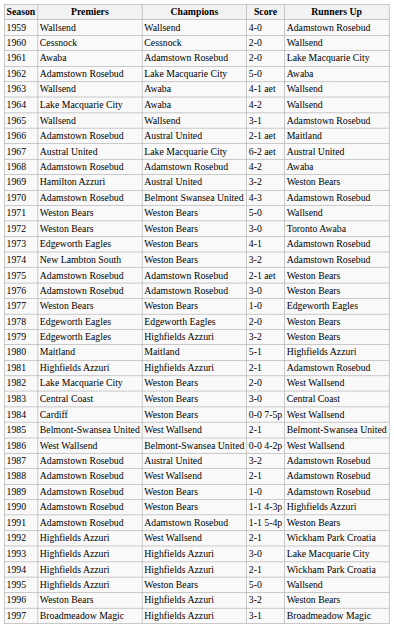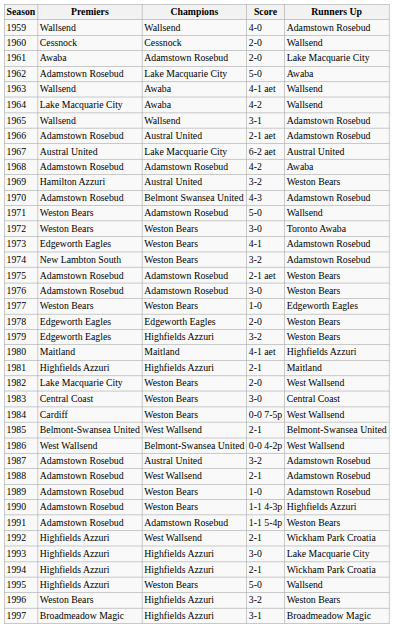 <table class="wikitable">
 <tr>
 <th>Season</th>
 <th>Premiers</th>
 <th>Champions</th>
 <th>Score</th>
 <th>Runners Up</th>
 </tr>
 <tr>
 <td>1959</td>
 <td>Wallsend</td>
 <td>Wallsend</td>
 <td>4-0</td>
 <td>Adamstown Rosebud</td>
 </tr>
 <tr>
 <td>1960</td>
 <td>Cessnock</td>
 <td>Cessnock</td>
 <td>2-0</td>
 <td>Wallsend</td>
 </tr>
 <tr>
 <td>1961</td>
 <td>Awaba</td>
 <td>Adamstown Rosebud</td>
 <td>2-0</td>
 <td>Lake Macquarie City</td>
 </tr>
 <tr>
 <td>1962</td>
 <td>Adamstown  Rosebud</td>
 <td>Lake Macquarie City</td>
 <td>5-0</td>
 <td>Awaba</td>
 </tr>
 <tr>
 <td>1963</td>
 <td>Wallsend</td>
 <td>Awaba</td>
 <td>4-1 aet</td>
 <td>Wallsend</td>
 </tr>
 <tr>
 <td>1964</td>
 <td>Lake  Macquarie City</td>
 <td>Awaba</td>
 <td>4-2</td>
 <td>Wallsend</td>
 </tr>
 <tr>
 <td>1965</td>
 <td>Wallsend</td>
 <td>Wallsend</td>
 <td>3-1</td>
 <td>Adamstown Rosebud</td>
 </tr>
 <tr>
 <td>1966</td>
 <td>Adamstown Rosebud</td>
 <td>Austral United</td>
 <td>2-1 aet</td>
-<td>Maitland</td>
+<td>Adamstown Rosebud</td>
 </tr>
 <tr>
 <td>1967</td>
 <td>Austral United</td>
 <td>Lake Macquarie City</td>
 <td>6-2 aet</td>
 <td>Austral United</td>
 </tr>
 <tr>
 <td>1968</td>
 <td>Adamstown Rosebud</td>
 <td>Adamstown Rosebud</td>
 <td>4-2</td>
 <td>Awaba</td>
 </tr>
 <tr>
 <td>1969</td>
 <td>Hamilton Azzuri</td>
 <td>Austral United</td>
 <td>3-2</td>
 <td>Weston Bears</td>
 </tr>
 <tr>
 <td>1970</td>
 <td>Adamstown  Rosebud</td>
 <td>Belmont Swansea United</td>
 <td>4-3</td>
 <td>Adamstown Rosebud</td>
 </tr>
 <tr>
 <td>1971</td>
 <td>Weston Bears</td>
-<td>Weston Bears</td>
+<td>Adamstown Rosebud</td>
 <td>5-0</td>
 <td>Wallsend</td>
 </tr>
 <tr>
 <td>1972</td>
 <td>Weston Bears</td>
 <td>Weston Bears</td>
 <td>3-0</td>
 <td>Toronto Awaba</td>
 </tr>
 <tr>
 <td>1973</td>
 <td>Edgeworth Eagles</td>
 <td>Weston Bears</td>
 <td>4-1</td>
 <td>Adamstown Rosebud</td>
 </tr>
 <tr>
 <td>1974</td>
 <td>New Lambton South</td>
 <td>Weston Bears</td>
 <td>3-2</td>
 <td>Adamstown Rosebud</td>
 </tr>
 <tr>
 <td>1975</td>
 <td>Adamstown Rosebud</td>
 <td>Adamstown Rosebud</td>
 <td>2-1 aet</td>
 <td>Weston Bears</td>
 </tr>
 <tr>
 <td>1976</td>
 <td>Adamstown Rosebud</td>
 <td>Adamstown Rosebud</td>
 <td>3-0</td>
 <td>Weston Bears</td>
 </tr>
 <tr>
 <td>1977</td>
 <td>Weston Bears</td>
 <td>Weston Bears</td>
 <td>1-0</td>
 <td>Edgeworth Eagles</td>
 </tr>
 <tr>
 <td>1978</td>
 <td>Edgeworth Eagles</td>
 <td>Edgeworth Eagles</td>
 <td>2-0</td>
 <td>Weston Bears</td>
 </tr>
 <tr>
 <td>1979</td>
 <td>Edgeworth Eagles</td>
 <td>Highfields Azzuri</td>
 <td>3-2</td>
 <td>Weston Bears</td>
 </tr>
 <tr>
 <td>1980</td>
 <td>Maitland</td>
 <td>Maitland</td>
-<td>5-1</td>
+<td>4-1 aet</td>
 <td>Highfields Azzuri</td>
 </tr>
 <tr>
 <td>1981</td>
 <td>Highfields  Azzuri</td>
 <td>Highfields Azzuri</td>
 <td>2-1</td>
-<td>Adamstown Rosebud</td>
+<td>Maitland</td>
 </tr>
 <tr>
 <td>1982</td>
 <td>Lake  Macquarie City</td>
 <td>Weston Bears</td>
 <td>2-0</td>
 <td>West Wallsend</td>
 </tr>
 <tr>
 <td>1983</td>
 <td>Central  Coast</td>
 <td>Weston Bears</td>
 <td>3-0</td>
 <td>Central Coast</td>
 </tr>
 <tr>
 <td>1984</td>
 <td>Cardiff</td>
 <td>Weston Bears</td>
 <td>0-0 7-5p</td>
 <td>West Wallsend</td>
 </tr>
 <tr>
 <td>1985</td>
 <td>Belmont-Swansea  United</td>
 <td>West Wallsend</td>
 <td>2-1</td>
 <td>Belmont-Swansea  United</td>
 </tr>
 <tr>
 <td>1986</td>
 <td>West  Wallsend</td>
 <td>Belmont-Swansea  United</td>
 <td>0-0 4-2p</td>
 <td>West Wallsend</td>
 </tr>
 <tr>
 <td>1987</td>
 <td>Adamstown  Rosebud</td>
 <td>Austral United</td>
 <td>3-2</td>
 <td>Adamstown Rosebud</td>
 </tr>
 <tr>
 <td>1988</td>
 <td>Adamstown  Rosebud</td>
 <td>West Wallsend</td>
 <td>2-1</td>
 <td>Adamstown Rosebud</td>
 </tr>
 <tr>
 <td>1989</td>
 <td>Adamstown  Rosebud</td>
 <td>Weston Bears</td>
 <td>1-0</td>
 <td>Adamstown Rosebud</td>
 </tr>
 <tr>
 <td>1990</td>
 <td>Adamstown  Rosebud</td>
 <td>Weston Bears</td>
 <td>1-1 4-3p</td>
 <td>Highfields Azzuri</td>
 </tr>
 <tr>
 <td>1991</td>
 <td>Adamstown  Rosebud</td>
 <td>Adamstown Rosebud</td>
 <td>1-1 5-4p</td>
 <td>Weston Bears</td>
 </tr>
 <tr>
 <td>1992</td>
 <td>Highfields  Azzuri</td>
 <td>West Wallsend</td>
 <td>2-1</td>
 <td>Wickham Park Croatia</td>
 </tr>
 <tr>
 <td>1993</td>
 <td>Highfields  Azzuri</td>
 <td>Highfields Azzuri</td>
 <td>3-0</td>
 <td>Lake Macquarie City</td>
 </tr>
 <tr>
 <td>1994</td>
 <td>Highfields  Azzuri</td>
 <td>Highfields Azzuri</td>
 <td>2-1</td>
 <td>Wickham Park Croatia</td>
 </tr>
 <tr>
 <td>1995</td>
 <td>Highfields  Azzuri</td>
 <td>Weston Bears</td>
 <td>5-0</td>
 <td>Wallsend</td>
 </tr>
 <tr>
 <td>1996</td>
 <td>Weston  Bears</td>
 <td>Highfields Azzuri</td>
 <td>3-2</td>
 <td>Weston Bears</td>
 </tr>
 <tr>
 <td>1997</td>
 <td>Broadmeadow  Magic</td>
 <td>Highfields Azzuri</td>
 <td>3-1</td>
 <td>Broadmeadow Magic</td>
 </tr>
 </table>
